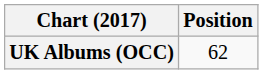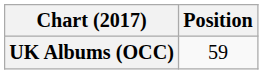 <table class="wikitable plainrowheaders" style="text-align:center">
 <tr>
 <th scope="col">Chart (2017)</th>
 <th scope="col">Position</th>
 </tr>
 <tr>
 <th scope="row">UK Albums (OCC)</th>
-<td>62</td>
+<td>59</td>
 </tr>
 </table>
